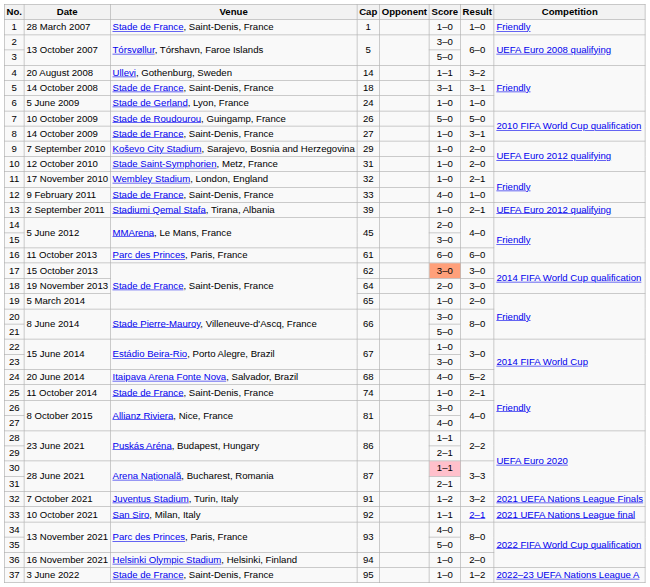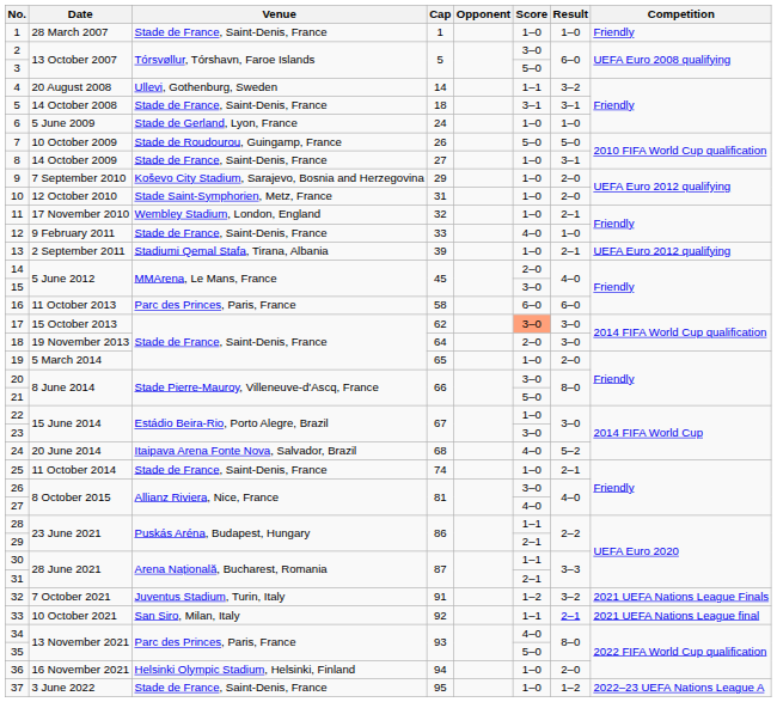 <table class="wikitable sortable">
 <tr>
 <th scope="col">No.</th>
 <th scope="col">Date</th>
 <th scope="col">Venue</th>
 <th scope="col">Cap</th>
 <th scope="col">Opponent</th>
 <th scope="col">Score</th>
 <th scope="col">Result</th>
 <th scope="col">Competition</th>
 </tr>
 <tr>
 <td scope="row" style="text-align: center;">1</td>
 <td>28 March 2007</td>
 <td><a href='#'>Stade de France</a>, Saint-Denis, France</td>
 <td style="text-align: center;">1</td>
 <td></td>
 <td style="text-align: center;">1–0</td>
 <td style="text-align: center;">1–0</td>
 <td><a href='#'>Friendly</a></td>
 </tr>
 <tr>
 <td scope="row" style="text-align: center;">2</td>
 <td rowspan="2">13 October 2007</td>
 <td rowspan="2"><a href='#'>Tórsvøllur</a>, Tórshavn, Faroe Islands</td>
 <td rowspan="2" style="text-align: center;">5</td>
 <td rowspan="2"></td>
 <td style="text-align: center;">3–0</td>
 <td rowspan="2" style="text-align: center;">6–0</td>
 <td rowspan="2"><a href='#'>UEFA Euro 2008 qualifying</a></td>
 </tr>
 <tr>
 <td scope="row" style="text-align: center;">3</td>
 <td style="text-align: center;">5–0</td>
 </tr>
 <tr>
 <td scope="row" style="text-align: center;">4</td>
 <td>20 August 2008</td>
 <td><a href='#'>Ullevi</a>, Gothenburg, Sweden</td>
 <td style="text-align: center;">14</td>
 <td></td>
 <td style="text-align: center;">1–1</td>
 <td style="text-align: center;">3–2</td>
 <td rowspan="3"><a href='#'>Friendly</a></td>
 </tr>
 <tr>
 <td scope="row" style="text-align: center;">5</td>
 <td>14 October 2008</td>
 <td><a href='#'>Stade de France</a>, Saint-Denis, France</td>
 <td style="text-align: center;">18</td>
 <td></td>
 <td style="text-align: center;">3–1</td>
 <td style="text-align: center;">3–1</td>
 </tr>
 <tr>
 <td scope="row" style="text-align: center;">6</td>
 <td>5 June 2009</td>
 <td><a href='#'>Stade de Gerland</a>, Lyon, France</td>
 <td style="text-align: center;">24</td>
 <td></td>
 <td style="text-align: center;">1–0</td>
 <td style="text-align: center;">1–0</td>
 </tr>
 <tr>
 <td scope="row" style="text-align: center;">7</td>
 <td>10 October 2009</td>
 <td><a href='#'>Stade de Roudourou</a>, Guingamp, France</td>
 <td style="text-align: center;">26</td>
 <td></td>
 <td style="text-align: center;">5–0</td>
 <td style="text-align: center;">5–0</td>
 <td rowspan="2"><a href='#'>2010 FIFA World Cup qualification</a></td>
 </tr>
 <tr>
 <td scope="row" style="text-align: center;">8</td>
 <td>14 October 2009</td>
 <td><a href='#'>Stade de France</a>, Saint-Denis, France</td>
 <td style="text-align: center;">27</td>
 <td></td>
 <td style="text-align: center;">1–0</td>
 <td style="text-align: center;">3–1</td>
 </tr>
 <tr>
 <td scope="row" style="text-align: center;">9</td>
 <td>7 September 2010</td>
 <td><a href='#'>Koševo City Stadium</a>, Sarajevo, Bosnia and Herzegovina</td>
 <td style="text-align: center;">29</td>
 <td></td>
 <td style="text-align: center;">1–0</td>
 <td style="text-align: center;">2–0</td>
 <td rowspan="2"><a href='#'>UEFA Euro 2012 qualifying</a></td>
 </tr>
 <tr>
 <td scope="row" style="text-align: center;">10</td>
 <td>12 October 2010</td>
 <td><a href='#'>Stade Saint-Symphorien</a>, Metz, France</td>
 <td style="text-align: center;">31</td>
 <td></td>
 <td style="text-align: center;">1–0</td>
 <td style="text-align: center;">2–0</td>
 </tr>
 <tr>
 <td scope="row" style="text-align: center;">11</td>
 <td>17 November 2010</td>
 <td><a href='#'>Wembley Stadium</a>, London, England</td>
 <td style="text-align: center;">32</td>
 <td></td>
 <td style="text-align: center;">1–0</td>
 <td style="text-align: center;">2–1</td>
 <td rowspan="2"><a href='#'>Friendly</a></td>
 </tr>
 <tr>
 <td scope="row" style="text-align: center;">12</td>
 <td>9 February 2011</td>
 <td><a href='#'>Stade de France</a>, Saint-Denis, France</td>
 <td style="text-align: center;">33</td>
 <td></td>
 <td style="text-align: center;">4–0</td>
 <td style="text-align: center;">1–0</td>
 </tr>
 <tr>
 <td scope="row" style="text-align: center;">13</td>
 <td>2 September 2011</td>
 <td><a href='#'>Stadiumi Qemal Stafa</a>, Tirana, Albania</td>
 <td style="text-align: center;">39</td>
 <td></td>
 <td style="text-align: center;">1–0</td>
 <td style="text-align: center;">2–1</td>
 <td><a href='#'>UEFA Euro 2012 qualifying</a></td>
 </tr>
 <tr>
 <td scope="row" style="text-align: center;">14</td>
 <td rowspan="2">5 June 2012</td>
 <td rowspan="2"><a href='#'>MMArena</a>, Le Mans, France</td>
 <td rowspan="2" style="text-align: center;">45</td>
 <td rowspan="2"></td>
 <td style="text-align: center;">2–0</td>
 <td rowspan="2" style="text-align: center;">4–0</td>
 <td rowspan="3"><a href='#'>Friendly</a></td>
 </tr>
 <tr>
 <td scope="row" style="text-align: center;">15</td>
 <td style="text-align: center;">3–0</td>
 </tr>
 <tr>
 <td scope="row" style="text-align: center;">16</td>
 <td>11 October 2013</td>
 <td><a href='#'>Parc des Princes</a>, Paris, France</td>
-<td style="text-align: center;">61</td>
+<td style="text-align: center;">58</td>
 <td></td>
 <td style="text-align: center;">6–0</td>
 <td style="text-align: center;">6–0</td>
 </tr>
 <tr>
 <td scope="row" style="text-align: center;">17</td>
 <td>15 October 2013</td>
 <td rowspan="3"><a href='#'>Stade de France</a>, Saint-Denis, France</td>
 <td style="text-align: center;">62</td>
 <td></td>
 <td style="background: lightsalmon; text-align: center;">3–0</td>
 <td style="text-align: center;">3–0</td>
 <td rowspan="2"><a href='#'>2014 FIFA World Cup qualification</a></td>
 </tr>
 <tr>
 <td scope="row" style="text-align: center;">18</td>
 <td>19 November 2013</td>
 <td style="text-align: center;">64</td>
 <td></td>
 <td style="text-align: center;">2–0</td>
 <td style="text-align: center;">3–0</td>
 </tr>
 <tr>
 <td scope="row" style="text-align: center;">19</td>
 <td>5 March 2014</td>
 <td style="text-align: center;">65</td>
 <td></td>
 <td style="text-align: center;">1–0</td>
 <td style="text-align: center;">2–0</td>
 <td rowspan="3"><a href='#'>Friendly</a></td>
 </tr>
 <tr>
 <td scope="row" style="text-align: center;">20</td>
 <td rowspan="2">8 June 2014</td>
 <td rowspan="2"><a href='#'>Stade Pierre-Mauroy</a>, Villeneuve-d'Ascq, France</td>
 <td rowspan="2" style="text-align: center;">66</td>
 <td rowspan="2"></td>
 <td style="text-align: center;">3–0</td>
 <td rowspan="2" style="text-align: center;">8–0</td>
 </tr>
 <tr>
 <td scope="row" style="text-align: center;">21</td>
 <td style="text-align: center;">5–0</td>
 </tr>
 <tr>
 <td scope="row" style="text-align: center;">22</td>
 <td rowspan="2">15 June 2014</td>
 <td rowspan="2"><a href='#'>Estádio Beira-Rio</a>, Porto Alegre, Brazil</td>
 <td rowspan="2" style="text-align: center;">67</td>
 <td rowspan="2"></td>
 <td style="text-align: center;">1–0</td>
 <td rowspan="2" style="text-align: center;">3–0</td>
 <td rowspan="3"><a href='#'>2014 FIFA World Cup</a></td>
 </tr>
 <tr>
 <td scope="row" style="text-align: center;">23</td>
 <td style="text-align: center;">3–0</td>
 </tr>
 <tr>
 <td scope="row" style="text-align: center;">24</td>
 <td>20 June 2014</td>
 <td><a href='#'>Itaipava Arena Fonte Nova</a>, Salvador, Brazil</td>
 <td style="text-align: center;">68</td>
 <td></td>
 <td style="text-align: center;">4–0</td>
 <td style="text-align: center;">5–2</td>
 </tr>
 <tr>
 <td scope="row" style="text-align: center;">25</td>
 <td>11 October 2014</td>
 <td><a href='#'>Stade de France</a>, Saint-Denis, France</td>
 <td style="text-align: center;">74</td>
 <td></td>
 <td style="text-align: center;">1–0</td>
 <td style="text-align: center;">2–1</td>
 <td rowspan="3"><a href='#'>Friendly</a></td>
 </tr>
 <tr>
 <td scope="row" style="text-align: center;">26</td>
 <td rowspan="2">8 October 2015</td>
 <td rowspan="2"><a href='#'>Allianz Riviera</a>, Nice, France</td>
 <td rowspan="2" style="text-align: center;">81</td>
 <td rowspan="2"></td>
 <td style="text-align: center;">3–0</td>
 <td rowspan="2" style="text-align: center;">4–0</td>
 </tr>
 <tr>
 <td scope="row" style="text-align: center;">27</td>
 <td style="text-align: center;">4–0</td>
 </tr>
 <tr>
 <td scope="row" style="text-align: center;">28</td>
 <td rowspan="2">23 June 2021</td>
 <td rowspan="2"><a href='#'>Puskás Aréna</a>, Budapest, Hungary</td>
 <td rowspan="2" style="text-align: center;">86</td>
 <td rowspan="2"></td>
 <td style="text-align: center;">1–1</td>
 <td rowspan="2" style="text-align: center;">2–2</td>
 <td rowspan="4"><a href='#'>UEFA Euro 2020</a></td>
 </tr>
 <tr>
 <td scope="row" style="text-align: center;">29</td>
 <td style="text-align: center;">2–1</td>
 </tr>
 <tr>
 <td scope="row" style="text-align: center;">30</td>
 <td rowspan="2">28 June 2021</td>
 <td rowspan="2"><a href='#'>Arena Națională</a>, Bucharest, Romania</td>
 <td rowspan="2" style="text-align: center;">87</td>
 <td rowspan="2"></td>
-<td style="background: pink; text-align: center;">1–1</td>
+<td style="text-align: center;">1–1</td>
 <td rowspan="2" style="text-align: center;">3–3 </td>
 </tr>
 <tr>
 <td scope="row" style="text-align: center;">31</td>
 <td style="text-align: center;">2–1</td>
 </tr>
 <tr>
 <td scope="row" style="text-align: center;">32</td>
 <td>7 October 2021</td>
 <td><a href='#'>Juventus Stadium</a>, Turin, Italy</td>
 <td style="text-align: center;">91</td>
 <td></td>
 <td style="text-align: center;">1–2</td>
 <td style="text-align: center;">3–2</td>
 <td><a href='#'>2021 UEFA Nations League Finals</a></td>
 </tr>
 <tr>
 <td scope="row" style="text-align: center;">33</td>
 <td>10 October 2021</td>
 <td><a href='#'>San Siro</a>, Milan, Italy</td>
 <td style="text-align: center;">92</td>
 <td></td>
 <td style="text-align: center;">1–1</td>
 <td style="text-align: center;"><a href='#'>2–1</a></td>
 <td><a href='#'>2021 UEFA Nations League final</a></td>
 </tr>
 <tr>
 <td scope="row" style="text-align: center;">34</td>
 <td rowspan="2">13 November 2021</td>
 <td rowspan="2"><a href='#'>Parc des Princes</a>, Paris, France</td>
 <td rowspan="2" style="text-align: center;">93</td>
 <td rowspan="2"></td>
 <td style="text-align: center;">4–0</td>
 <td rowspan="2" style="text-align: center;">8–0</td>
 <td rowspan="3"><a href='#'>2022 FIFA World Cup qualification</a></td>
 </tr>
 <tr>
 <td scope="row" style="text-align: center;">35</td>
 <td style="text-align: center;">5–0</td>
 </tr>
 <tr>
 <td scope="row" style="text-align: center;">36</td>
 <td>16 November 2021</td>
 <td><a href='#'>Helsinki Olympic Stadium</a>, Helsinki, Finland</td>
 <td style="text-align: center;">94</td>
 <td></td>
 <td style="text-align: center;">1–0</td>
 <td style="text-align: center;">2–0</td>
 </tr>
 <tr>
 <td scope="row" style="text-align: center;">37</td>
 <td>3 June 2022</td>
 <td><a href='#'>Stade de France</a>, Saint-Denis, France</td>
 <td style="text-align: center;">95</td>
 <td></td>
 <td style="text-align: center;">1–0</td>
 <td style="text-align: center;">1–2</td>
 <td><a href='#'>2022–23 UEFA Nations League A</a></td>
 </tr>
 </table>
